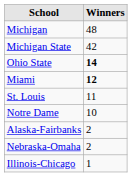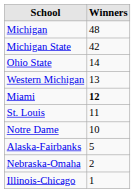 <table class="wikitable">
 <tr>
 <th style="background:#e5e5e5;">School</th>
 <th style="background:#e5e5e5;">Winners</th>
 </tr>
 <tr>
 <td><a href='#'>Michigan</a></td>
 <td>48</td>
 </tr>
 <tr>
 <td><a href='#'>Michigan State</a></td>
 <td>42</td>
 </tr>
 <tr>
 <td><a href='#'>Ohio State</a></td>
-<td><strong>14</strong></td>
+<td>14</td>
+</tr>
+<tr>
+<td><a href='#'>Western Michigan</a></td>
+<td>13</td>
 </tr>
 <tr>
 <td><a href='#'>Miami</a></td>
 <td><strong>12</strong></td>
 </tr>
 <tr>
 <td><a href='#'>St. Louis</a></td>
 <td>11</td>
 </tr>
 <tr>
 <td><a href='#'>Notre Dame</a></td>
 <td>10</td>
 </tr>
 <tr>
 <td><a href='#'>Alaska-Fairbanks</a></td>
-<td>2</td>
+<td>5</td>
 </tr>
 <tr>
 <td><a href='#'>Nebraska-Omaha</a></td>
 <td>2</td>
 </tr>
 <tr>
 <td><a href='#'>Illinois-Chicago</a></td>
 <td>1</td>
 </tr>
 </table>
